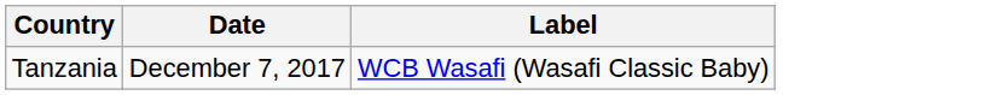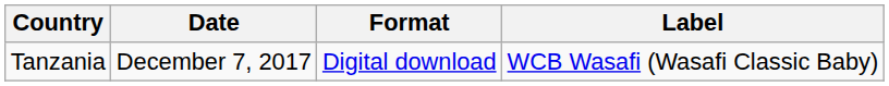 <table class="wikitable">
 <tr>
 <th>Country</th>
 <th>Date</th>
+<th>Format</th>
 <th>Label</th>
 </tr>
 <tr>
 <td>Tanzania</td>
 <td>December 7, 2017</td>
+<td><a href='#'>Digital download</a></td>
 <td><a href='#'>WCB Wasafi</a> (Wasafi Classic Baby)</td>
 </tr>
 </table>
